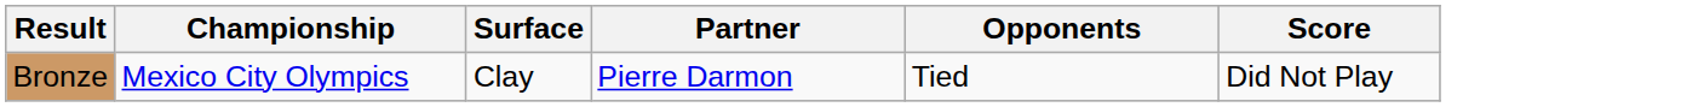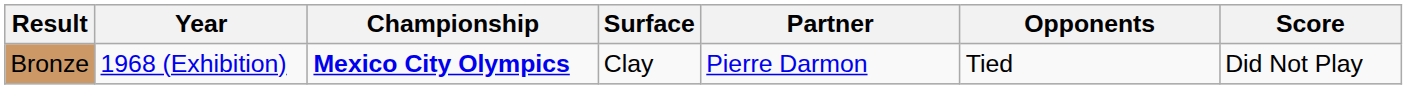 <table class="sortable wikitable">
 <tr>
 <th style="width:40px">Result</th>
+<th style="width:130px">Year</th>
 <th style="width:180px">Championship</th>
 <th style="width:50px">Surface</th>
 <th style="width:160px">Partner</th>
 <th style="width:160px">Opponents</th>
 <th style="width:110px" class="unsortable">Score</th>
 </tr>
 <tr>
 <td bgcolor=#CC9966>Bronze</td>
-<td><a href='#'>Mexico City Olympics</a></td>
+<td><a href='#'>1968 (Exhibition)</a></td>
+<td><strong><a href='#'>Mexico City Olympics</a></strong></td>
 <td>Clay</td>
 <td> <a href='#'>Pierre Darmon</a></td>
 <td>Tied</td>
 <td>Did Not Play</td>
 </tr>
 </table>
